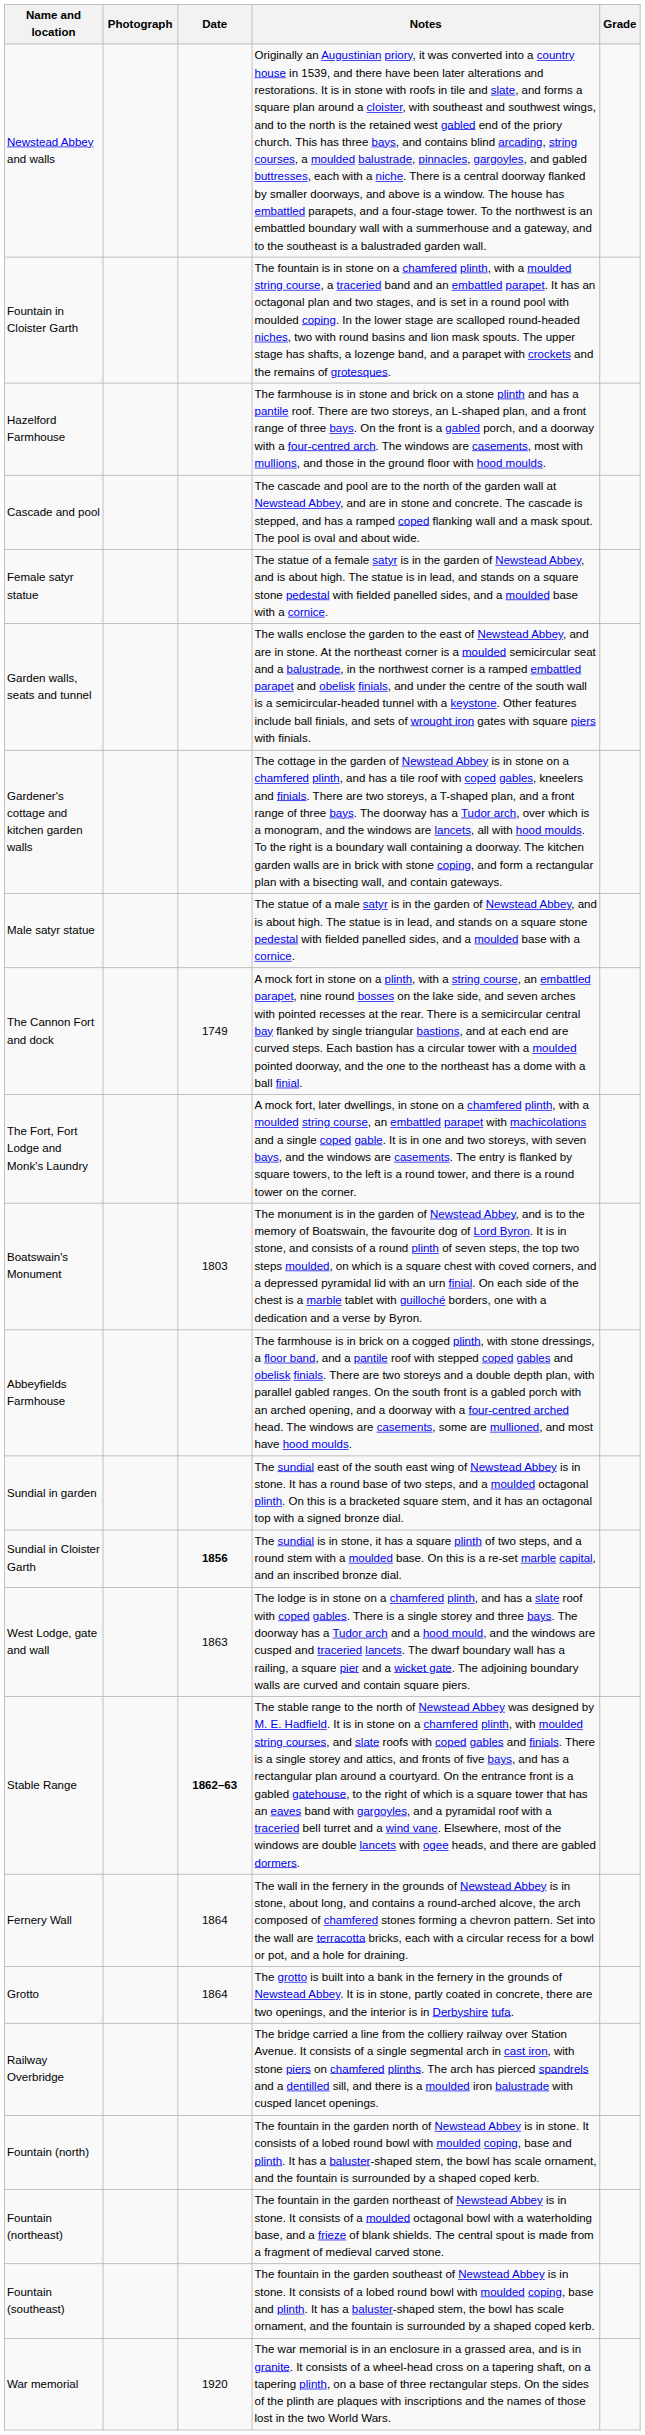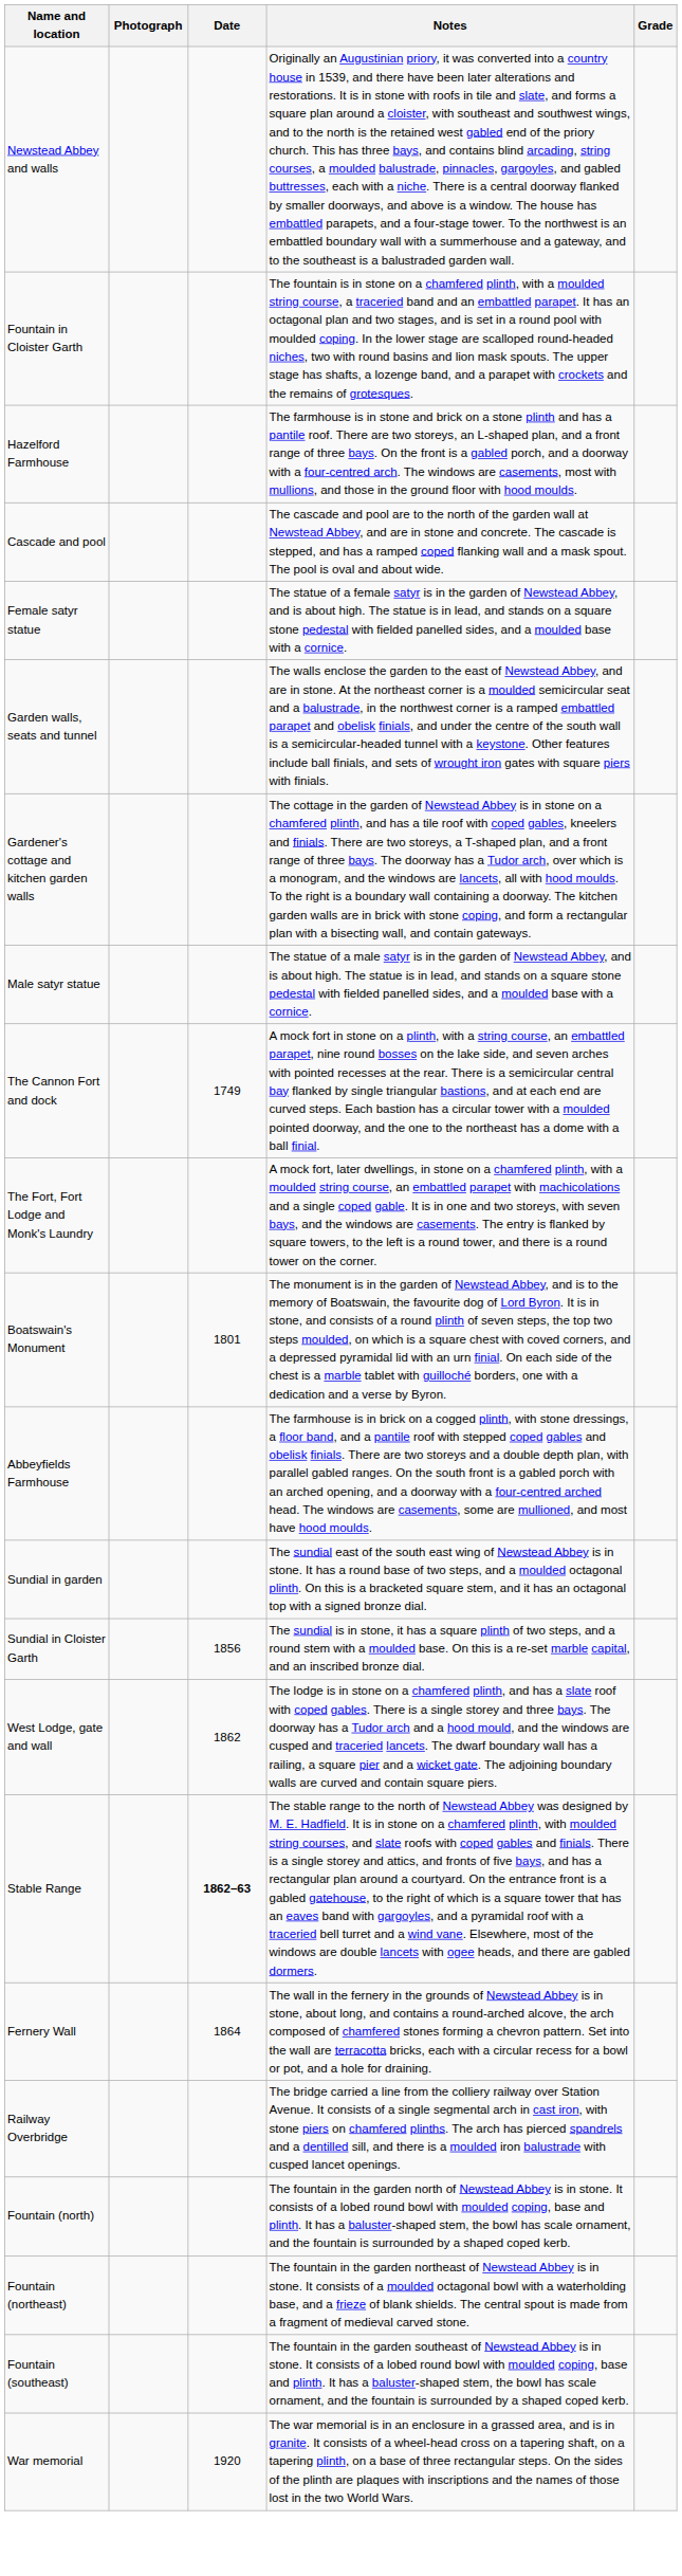 <table class="wikitable sortable plainrowheaders" style="width:100%; border:0px; text-align:left; line-height:150%">
 <tr>
 <th scope="col"  style="width:150px">Name and location</th>
 <th scope="col"  style="width:100px" class="unsortable">Photograph</th>
 <th scope="col"  style="width:120px">Date</th>
 <th scope="col"  style="width:650px" class="unsortable">Notes</th>
 <th scope="col"  style="width:50px">Grade</th>
 </tr>
 <tr>
 <td><a href='#'>Newstead Abbey</a> and walls<br><small></small></td>
 <td></td>
 <td align="center"></td>
 <td>Originally an <a href='#'>Augustinian</a> <a href='#'>priory</a>, it was converted into a <a href='#'>country house</a> in 1539, and there have been later alterations and restorations.  It is in stone with roofs in tile and <a href='#'>slate</a>, and forms a square plan around a <a href='#'>cloister</a>, with southeast and southwest wings, and to the north is the retained west <a href='#'>gabled</a> end of the priory church.  This has three <a href='#'>bays</a>, and contains blind <a href='#'>arcading</a>, <a href='#'>string courses</a>, a <a href='#'>moulded</a> <a href='#'>balustrade</a>, <a href='#'>pinnacles</a>, <a href='#'>gargoyles</a>, and gabled <a href='#'>buttresses</a>, each with a <a href='#'>niche</a>.  There is a central doorway flanked by smaller doorways, and above is a window.  The house has <a href='#'>embattled</a> parapets, and a four-stage tower. To the northwest is an embattled boundary wall with a summerhouse and a gateway, and to the southeast is a balustraded garden wall.</td>
 <td align="center" ></td>
 </tr>
 <tr>
 <td>Fountain in Cloister Garth<br><small></small></td>
 <td></td>
 <td align="center"></td>
 <td>The fountain is in stone on a <a href='#'>chamfered</a> <a href='#'>plinth</a>, with a <a href='#'>moulded</a> <a href='#'>string course</a>, a <a href='#'>traceried</a> band and an <a href='#'>embattled</a> <a href='#'>parapet</a>.  It has an octagonal plan and two stages, and is set in a round pool with moulded <a href='#'>coping</a>.  In the lower stage are scalloped round-headed <a href='#'>niches</a>, two with round basins and lion mask spouts.  The upper stage has shafts, a lozenge band, and a parapet with <a href='#'>crockets</a> and the remains of <a href='#'>grotesques</a>.</td>
 <td align="center" ></td>
 </tr>
 <tr>
 <td>Hazelford Farmhouse<br><small></small></td>
 <td></td>
 <td align="center"></td>
 <td>The farmhouse is in stone and brick on a stone <a href='#'>plinth</a> and has a <a href='#'>pantile</a> roof.  There are two storeys, an L-shaped plan, and a front range of three <a href='#'>bays</a>.  On the front is a <a href='#'>gabled</a> porch, and a doorway with a <a href='#'>four-centred arch</a>.  The windows are <a href='#'>casements</a>, most with <a href='#'>mullions</a>, and those in the ground floor with <a href='#'>hood moulds</a>.</td>
 <td align="center" ></td>
 </tr>
 <tr>
 <td>Cascade and pool<br><small></small></td>
 <td></td>
 <td align="center"></td>
 <td>The cascade and pool are to the north of the garden wall at <a href='#'>Newstead Abbey</a>, and are in stone and concrete.  The cascade is stepped, and has a ramped <a href='#'>coped</a> flanking wall and a mask spout.  The pool is oval and about  wide.</td>
 <td align="center" ></td>
 </tr>
 <tr>
 <td>Female satyr statue<br><small></small></td>
 <td></td>
 <td align="center"></td>
 <td>The statue of a female <a href='#'>satyr</a> is in the garden of <a href='#'>Newstead Abbey</a>, and is about  high.  The statue is in lead, and stands on a square stone <a href='#'>pedestal</a> with fielded panelled sides, and a <a href='#'>moulded</a> base with a <a href='#'>cornice</a>.</td>
 <td align="center" ></td>
 </tr>
 <tr>
 <td>Garden walls, seats and tunnel<br><small></small></td>
 <td></td>
 <td align="center"></td>
 <td>The walls enclose the garden to the east of <a href='#'>Newstead Abbey</a>, and are in stone.  At the northeast corner is a <a href='#'>moulded</a> semicircular seat and a <a href='#'>balustrade</a>, in the northwest corner is a ramped <a href='#'>embattled</a> <a href='#'>parapet</a> and <a href='#'>obelisk</a> <a href='#'>finials</a>, and under the centre of the south wall is a semicircular-headed tunnel with a <a href='#'>keystone</a>.  Other features include ball finials,  and sets of <a href='#'>wrought iron</a> gates with square <a href='#'>piers</a> with finials.</td>
 <td align="center" ></td>
 </tr>
 <tr>
 <td>Gardener's cottage and kitchen garden walls<br><small></small></td>
 <td></td>
 <td align="center"></td>
 <td>The cottage in the garden of <a href='#'>Newstead Abbey</a> is in stone on a <a href='#'>chamfered</a> <a href='#'>plinth</a>, and has a tile roof with <a href='#'>coped</a> <a href='#'>gables</a>, kneelers and <a href='#'>finials</a>.  There are two storeys, a T-shaped plan, and a front range of three <a href='#'>bays</a>.  The doorway has a <a href='#'>Tudor arch</a>, over which is a monogram, and the windows are <a href='#'>lancets</a>, all with <a href='#'>hood moulds</a>.  To the right is a boundary wall containing a doorway.  The kitchen garden walls are in brick with stone <a href='#'>coping</a>, and form a rectangular plan with a bisecting wall, and contain gateways.</td>
 <td align="center" ></td>
 </tr>
 <tr>
 <td>Male satyr statue<br><small></small></td>
 <td></td>
 <td align="center"></td>
 <td>The statue of a male <a href='#'>satyr</a> is in the garden of <a href='#'>Newstead Abbey</a>, and is about  high.  The statue is in lead, and stands on a square stone <a href='#'>pedestal</a> with fielded panelled sides, and a <a href='#'>moulded</a> base with a <a href='#'>cornice</a>.</td>
 <td align="center" ></td>
 </tr>
 <tr>
 <td>The Cannon Fort and dock<br><small></small></td>
 <td></td>
 <td align="center">1749</td>
 <td>A mock fort in stone on a <a href='#'>plinth</a>, with a <a href='#'>string course</a>, an <a href='#'>embattled</a> <a href='#'>parapet</a>, nine round <a href='#'>bosses</a> on the lake side, and seven arches with pointed recesses at the rear.  There is a semicircular central <a href='#'>bay</a> flanked by single triangular <a href='#'>bastions</a>, and at each end are curved steps. Each bastion has a circular tower with a <a href='#'>moulded</a> pointed doorway, and the one to the northeast has a dome with a ball <a href='#'>finial</a>.</td>
 <td align="center" ></td>
 </tr>
 <tr>
 <td>The Fort, Fort Lodge and Monk's Laundry<br><small></small></td>
 <td></td>
 <td align="center"></td>
 <td>A mock fort, later dwellings, in stone on a <a href='#'>chamfered</a> <a href='#'>plinth</a>, with a <a href='#'>moulded</a> <a href='#'>string course</a>, an <a href='#'>embattled</a> <a href='#'>parapet</a> with <a href='#'>machicolations</a> and a single <a href='#'>coped</a> <a href='#'>gable</a>.  It is in one and two storeys, with seven <a href='#'>bays</a>, and the windows are <a href='#'>casements</a>.  The entry is flanked by square towers, to the left is a round tower, and there is a round tower on the corner.</td>
 <td align="center" ></td>
 </tr>
 <tr>
 <td>Boatswain's Monument<br><small></small></td>
 <td></td>
-<td align="center">1803</td>
+<td align="center">1801</td>
 <td>The monument is in the garden of <a href='#'>Newstead Abbey</a>, and is to the memory of Boatswain, the favourite dog of <a href='#'>Lord Byron</a>.  It is in stone, and consists of a round <a href='#'>plinth</a> of seven steps, the top two steps <a href='#'>moulded</a>, on which is a square chest with coved corners, and a depressed pyramidal lid with an urn <a href='#'>finial</a>.  On each side of the chest is a <a href='#'>marble</a> tablet with <a href='#'>guilloché</a> borders, one with a dedication and a verse by Byron.</td>
 <td align="center" ></td>
 </tr>
 <tr>
 <td>Abbeyfields Farmhouse<br><small></small></td>
 <td></td>
 <td align="center"></td>
 <td>The farmhouse is in brick on a cogged <a href='#'>plinth</a>, with stone dressings, a <a href='#'>floor band</a>, and a <a href='#'>pantile</a> roof with stepped <a href='#'>coped</a> <a href='#'>gables</a> and <a href='#'>obelisk</a> <a href='#'>finials</a>. There are two storeys and a double depth plan, with parallel gabled ranges.  On the south front is a gabled porch with an arched opening, and a doorway with a <a href='#'>four-centred arched</a> head.  The windows are <a href='#'>casements</a>, some are <a href='#'>mullioned</a>, and most have <a href='#'>hood moulds</a>.</td>
 <td align="center" ></td>
 </tr>
 <tr>
 <td>Sundial in garden<br><small></small></td>
 <td></td>
 <td align="center"></td>
 <td>The <a href='#'>sundial</a> east of the south east wing of <a href='#'>Newstead Abbey</a> is in stone.  It has a round base of two steps, and a <a href='#'>moulded</a> octagonal <a href='#'>plinth</a>.  On this is a bracketed square stem, and it has an octagonal top with a signed bronze dial.</td>
 <td align="center" ></td>
 </tr>
 <tr>
 <td>Sundial in Cloister Garth<br><small></small></td>
 <td></td>
-<td align="center"><strong>1856</strong></td>
+<td align="center">1856</td>
 <td>The <a href='#'>sundial</a> is in stone, it has a square <a href='#'>plinth</a> of two steps, and a round stem with a <a href='#'>moulded</a> base.  On this is a re-set <a href='#'>marble</a> <a href='#'>capital</a>, and an inscribed bronze dial.</td>
 <td align="center" ></td>
 </tr>
 <tr>
 <td>West Lodge, gate and wall<br><small></small></td>
 <td></td>
-<td align="center">1863</td>
+<td align="center">1862</td>
 <td>The lodge is in stone on a <a href='#'>chamfered</a> <a href='#'>plinth</a>, and has a <a href='#'>slate</a> roof with <a href='#'>coped</a> <a href='#'>gables</a>.  There is a single storey and three <a href='#'>bays</a>.  The doorway has a <a href='#'>Tudor arch</a> and a <a href='#'>hood mould</a>, and the windows are cusped and <a href='#'>traceried</a> <a href='#'>lancets</a>.  The dwarf boundary wall has a railing, a square <a href='#'>pier</a> and a <a href='#'>wicket gate</a>.  The adjoining boundary walls are curved and contain square piers.</td>
 <td align="center" ></td>
 </tr>
 <tr>
 <td>Stable Range<br><small></small></td>
 <td></td>
 <td align="center"><strong>1862–63</strong></td>
 <td>The stable range to the north of <a href='#'>Newstead Abbey</a> was designed by <a href='#'>M. E. Hadfield</a>.  It is in stone on a <a href='#'>chamfered</a> <a href='#'>plinth</a>, with <a href='#'>moulded</a> <a href='#'>string courses</a>, and <a href='#'>slate</a> roofs with <a href='#'>coped</a> <a href='#'>gables</a> and <a href='#'>finials</a>.  There is a single storey and attics, and fronts of five <a href='#'>bays</a>, and has a rectangular plan around a courtyard.  On the entrance front is a gabled <a href='#'>gatehouse</a>, to the right of which is a square tower that has an <a href='#'>eaves</a> band with <a href='#'>gargoyles</a>, and a pyramidal roof with a <a href='#'>traceried</a> bell turret and a <a href='#'>wind vane</a>.  Elsewhere, most of the windows are double <a href='#'>lancets</a> with <a href='#'>ogee</a> heads, and there are gabled <a href='#'>dormers</a>.</td>
 <td align="center" ></td>
 </tr>
 <tr>
 <td>Fernery Wall<br><small></small></td>
 <td></td>
 <td align="center">1864</td>
 <td>The wall in the fernery in the grounds of <a href='#'>Newstead Abbey</a> is in stone, about  long, and contains a round-arched alcove, the arch composed of <a href='#'>chamfered</a> stones forming a chevron pattern.  Set into the wall are <a href='#'>terracotta</a> bricks, each with a circular recess for a bowl or pot, and a hole for draining.</td>
-<td align="center" ></td>
-</tr>
-<tr>
-<td>Grotto<br><small></small></td>
-<td></td>
-<td align="center">1864</td>
-<td>The <a href='#'>grotto</a> is built into a bank in the fernery in the grounds of <a href='#'>Newstead Abbey</a>.  It is in stone, partly coated in concrete, there are two openings, and the interior is in <a href='#'>Derbyshire</a> <a href='#'>tufa</a>.</td>
 <td align="center" ></td>
 </tr>
 <tr>
 <td>Railway Overbridge<br><small></small></td>
 <td></td>
 <td align="center"></td>
 <td>The bridge carried a line from the colliery railway over Station Avenue.  It consists of a single segmental arch in <a href='#'>cast iron</a>, with stone <a href='#'>piers</a> on <a href='#'>chamfered</a> <a href='#'>plinths</a>.  The arch has pierced <a href='#'>spandrels</a> and a <a href='#'>dentilled</a> sill, and there is a <a href='#'>moulded</a> iron <a href='#'>balustrade</a> with cusped lancet openings.</td>
 <td align="center" ></td>
 </tr>
 <tr>
 <td>Fountain (north)<br><small></small></td>
 <td></td>
 <td align="center"></td>
 <td>The fountain in the garden  north of <a href='#'>Newstead Abbey</a> is in stone.  It consists of a lobed round bowl with <a href='#'>moulded</a> <a href='#'>coping</a>, base and <a href='#'>plinth</a>.  It has a <a href='#'>baluster</a>-shaped stem, the bowl has scale ornament, and the fountain is surrounded by a shaped coped kerb.</td>
 <td align="center" ></td>
 </tr>
 <tr>
 <td>Fountain (northeast)<br><small></small></td>
 <td></td>
 <td align="center"></td>
 <td>The fountain in the garden  northeast of <a href='#'>Newstead Abbey</a> is in stone.  It consists of a <a href='#'>moulded</a> octagonal bowl with a waterholding base, and a <a href='#'>frieze</a> of blank shields.  The central spout is made from a fragment of medieval carved stone.</td>
 <td align="center" ></td>
 </tr>
 <tr>
 <td>Fountain (southeast)<br><small></small></td>
 <td></td>
 <td align="center"></td>
 <td>The fountain in the garden  southeast of <a href='#'>Newstead Abbey</a> is in stone.  It consists of a lobed round bowl with <a href='#'>moulded</a> <a href='#'>coping</a>, base and <a href='#'>plinth</a>.  It has a <a href='#'>baluster</a>-shaped stem, the bowl has scale ornament, and the fountain is surrounded by a shaped coped kerb.</td>
 <td align="center" ></td>
 </tr>
 <tr>
 <td>War memorial<br><small></small></td>
 <td></td>
 <td align="center">1920</td>
 <td>The war memorial is in an enclosure in a grassed area, and is in <a href='#'>granite</a>.  It consists of a wheel-head cross on a tapering shaft, on a tapering <a href='#'>plinth</a>, on a base of three rectangular steps.  On the sides of the plinth are plaques with inscriptions and the names of those lost in the two World Wars.</td>
 <td align="center" ></td>
 </tr>
 <tr>
 </tr>
 </table>
